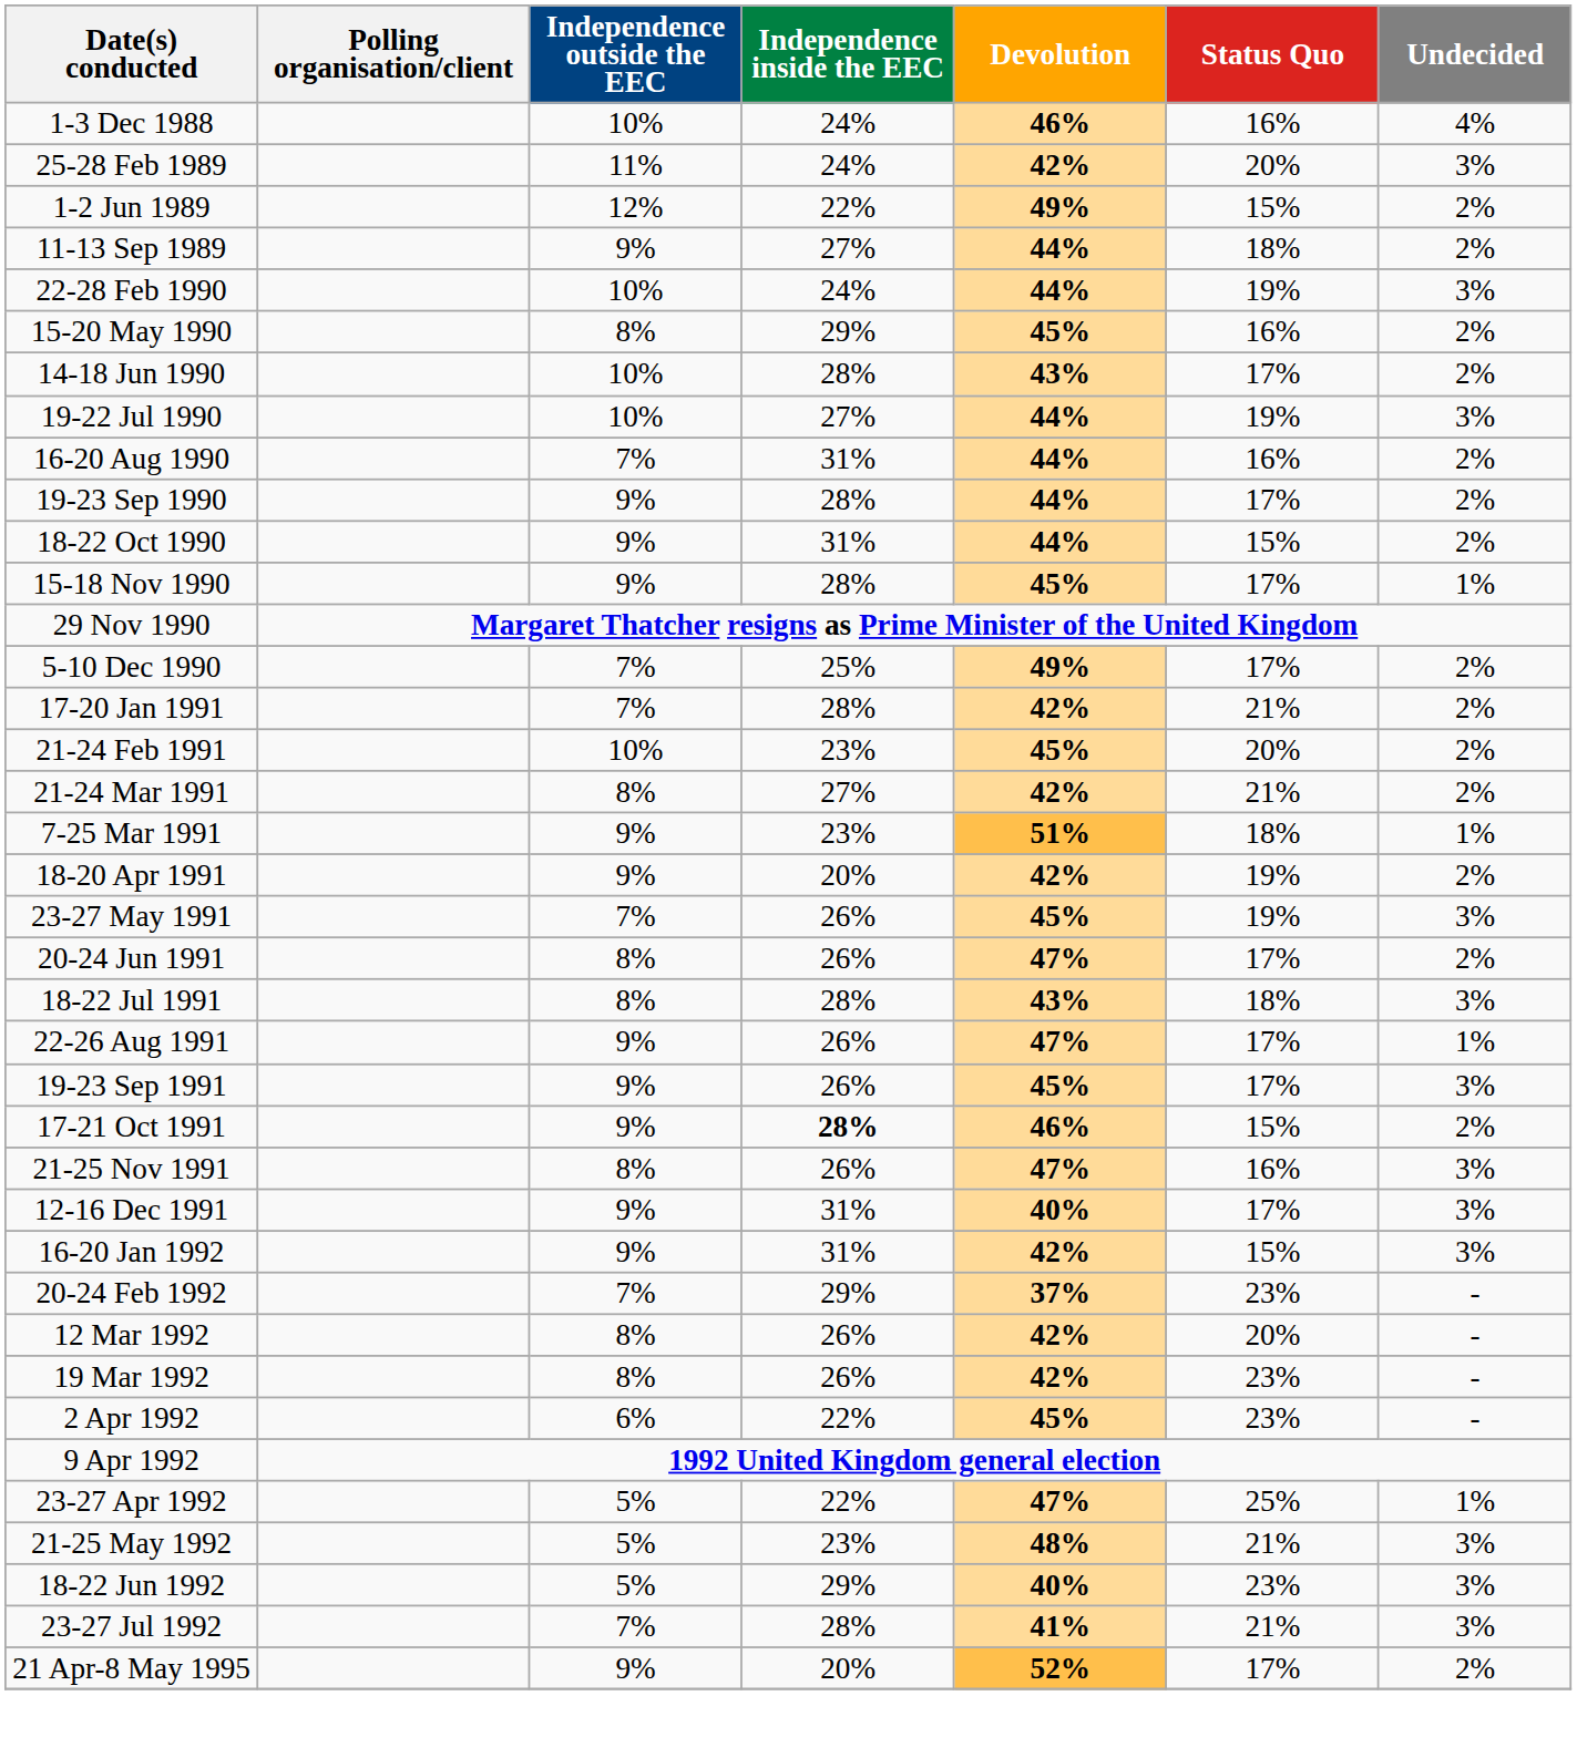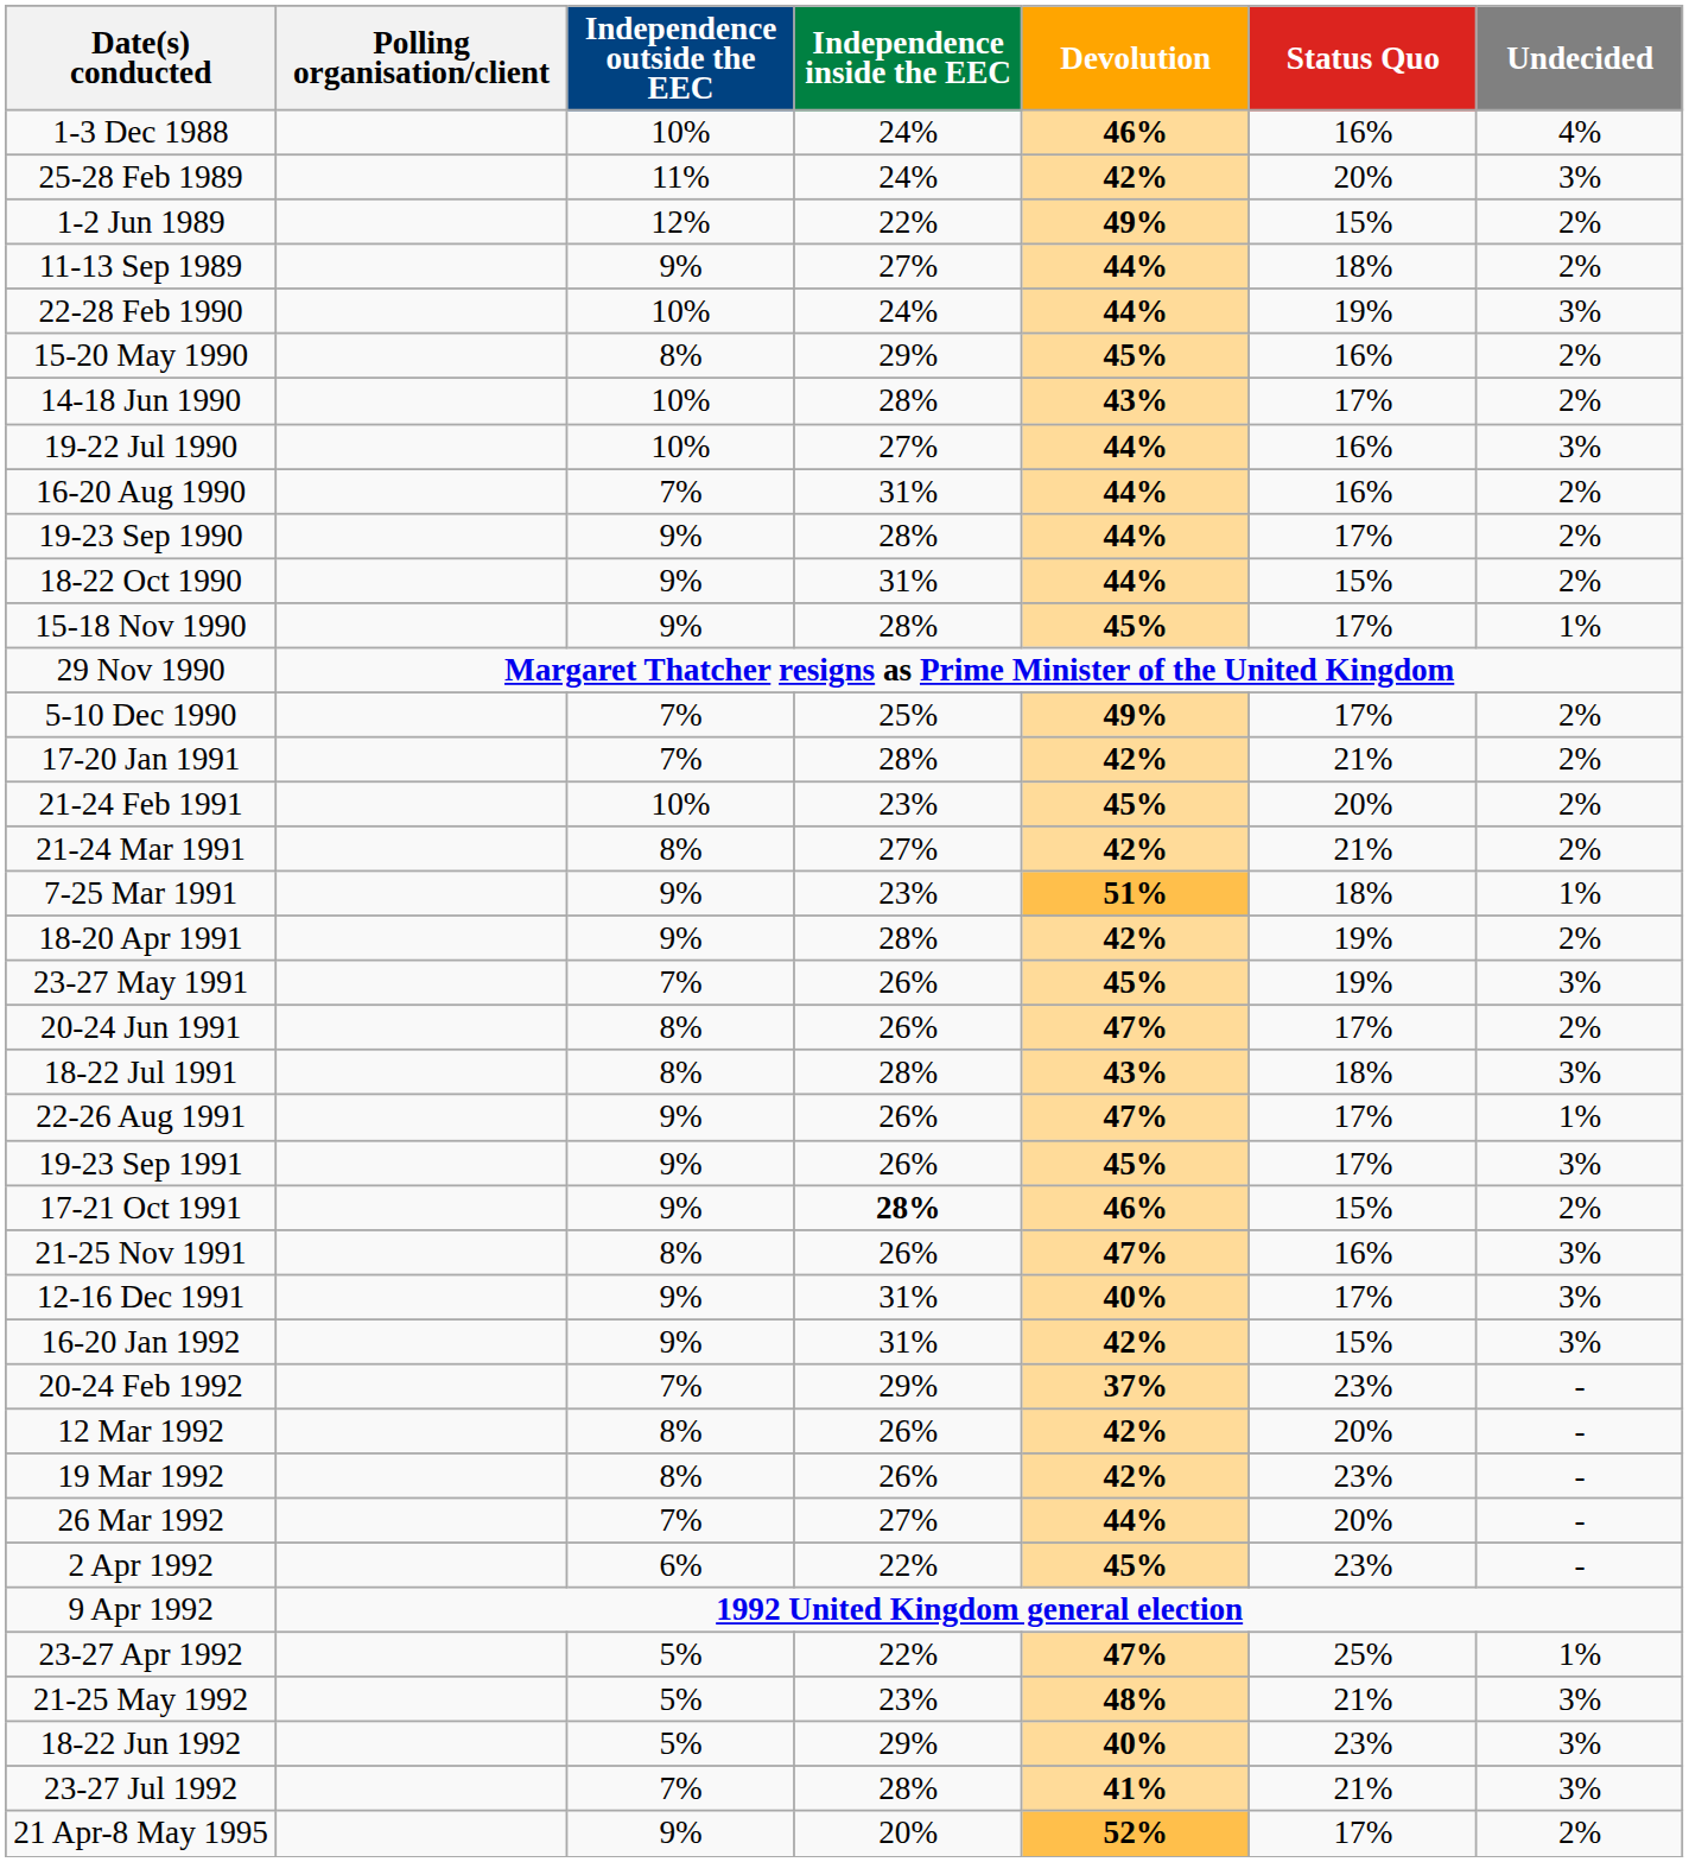 <table class="wikitable sortable" style="text-align: center; line-height: 14px; font-size: 95%;">
 <tr>
 <th style="width: 120px;" !>Date(s)<br>conducted</th>
 <th style="width: 130px;">Polling organisation/client</th>
 <th class="unsortable" style="background:#004281; width: 100px; color: white;">Independence outside the EEC</th>
 <th class="unsortable" style="background: rgb(0, 129, 66); width: 100px; color: white;">Independence inside the EEC</th>
 <th class="unsortable" style="background: orange; width: 100px; color: white;">Devolution</th>
 <th class="unsortable" style="background: rgb(220, 36, 31); width: 100px; color: white;">Status Quo</th>
 <th class="unsortable" style="background: gray; width: 90px; color: white;">Undecided</th>
 </tr>
 <tr>
 <td data-sort-value="1988-12-3">1-3 Dec 1988</td>
 <td></td>
 <td>10%</td>
 <td>24%</td>
 <td style="background: rgb(255, 219, 153);"><strong>46%</strong></td>
 <td>16%</td>
 <td>4%</td>
 </tr>
 <tr>
 <td data-sort-value="1989-2-28">25-28 Feb 1989</td>
 <td></td>
 <td>11%</td>
 <td>24%</td>
 <td style="background: rgb(255, 219, 153);"><strong>42%</strong></td>
 <td>20%</td>
 <td>3%</td>
 </tr>
 <tr>
 <td data-sort-value="1989-6-1">1-2 Jun 1989</td>
 <td></td>
 <td>12%</td>
 <td>22%</td>
 <td style="background: rgb(255, 219, 153);"><strong>49%</strong></td>
 <td>15%</td>
 <td>2%</td>
 </tr>
 <tr>
 <td data-sort-value="1989-9-13">11-13 Sep 1989</td>
 <td></td>
 <td>9%</td>
 <td>27%</td>
 <td style="background: rgb(255, 219, 153);"><strong>44%</strong></td>
 <td>18%</td>
 <td>2%</td>
 </tr>
 <tr>
 <td data-sort-value="1990-2-28">22-28 Feb 1990</td>
 <td></td>
 <td>10%</td>
 <td>24%</td>
 <td style="background: rgb(255, 219, 153);"><strong>44%</strong></td>
 <td>19%</td>
 <td>3%</td>
 </tr>
 <tr>
 <td data-sort-value="1990-5-20">15-20 May 1990</td>
 <td></td>
 <td>8%</td>
 <td>29%</td>
 <td style="background: rgb(255, 219, 153);"><strong>45%</strong></td>
 <td>16%</td>
 <td>2%</td>
 </tr>
 <tr>
 <td data-sort-value="1990-6-18">14-18 Jun 1990</td>
 <td></td>
 <td>10%</td>
 <td>28%</td>
 <td style="background: rgb(255, 219, 153);"><strong>43%</strong></td>
 <td>17%</td>
 <td>2%</td>
 </tr>
 <tr>
 <td data-sort-value="1990-7-22">19-22 Jul 1990</td>
 <td></td>
 <td>10%</td>
 <td>27%</td>
 <td style="background: rgb(255, 219, 153);"><strong>44%</strong></td>
-<td>19%</td>
+<td>16%</td>
 <td>3%</td>
 </tr>
 <tr>
 <td data-sort-value="1990-8-20">16-20 Aug 1990</td>
 <td></td>
 <td>7%</td>
 <td>31%</td>
 <td style="background: rgb(255, 219, 153);"><strong>44%</strong></td>
 <td>16%</td>
 <td>2%</td>
 </tr>
 <tr>
 <td data-sort-value="1990-9-23">19-23 Sep 1990</td>
 <td></td>
 <td>9%</td>
 <td>28%</td>
 <td style="background: rgb(255, 219, 153);"><strong>44%</strong></td>
 <td>17%</td>
 <td>2%</td>
 </tr>
 <tr>
 <td data-sort-value="1990-10-22">18-22 Oct 1990</td>
 <td></td>
 <td>9%</td>
 <td>31%</td>
 <td style="background: rgb(255, 219, 153);"><strong>44%</strong></td>
 <td>15%</td>
 <td>2%</td>
 </tr>
 <tr>
 <td data-sort-value="1990-11-18">15-18 Nov 1990</td>
 <td></td>
 <td>9%</td>
 <td>28%</td>
 <td style="background: rgb(255, 219, 153);"><strong>45%</strong></td>
 <td>17%</td>
 <td>1%</td>
 </tr>
 <tr>
 <td data-sort-value="1990-11-29">29 Nov 1990</td>
 <td colspan="6"><strong><a href='#'>Margaret Thatcher</a> <a href='#'>resigns</a> as <a href='#'>Prime Minister of the United Kingdom</a></strong></td>
 </tr>
 <tr>
 <td data-sort-value="1990-12-10">5-10 Dec 1990</td>
 <td></td>
 <td>7%</td>
 <td>25%</td>
 <td style="background: rgb(255, 219, 153);"><strong>49%</strong></td>
 <td>17%</td>
 <td>2%</td>
 </tr>
 <tr>
 <td data-sort-value="1991-1-20">17-20 Jan 1991</td>
 <td></td>
 <td>7%</td>
 <td>28%</td>
 <td style="background: rgb(255, 219, 153);"><strong>42%</strong></td>
 <td>21%</td>
 <td>2%</td>
 </tr>
 <tr>
 <td data-sort-value="1991-2-24">21-24 Feb 1991</td>
 <td></td>
 <td>10%</td>
 <td>23%</td>
 <td style="background: rgb(255, 219, 153);"><strong>45%</strong></td>
 <td>20%</td>
 <td>2%</td>
 </tr>
 <tr>
 <td data-sort-value="1991-3-24">21-24 Mar 1991</td>
 <td></td>
 <td>8%</td>
 <td>27%</td>
 <td style="background: rgb(255, 219, 153);"><strong>42%</strong></td>
 <td>21%</td>
 <td>2%</td>
 </tr>
 <tr>
 <td data-sort-value="1991-3-25">7-25 Mar 1991</td>
 <td></td>
 <td>9%</td>
 <td>23%</td>
 <td style="background: rgb(255, 191, 75);"><strong>51%</strong></td>
 <td>18%</td>
 <td>1%</td>
 </tr>
 <tr>
 <td data-sort-value="1991-4-20">18-20 Apr 1991</td>
 <td></td>
 <td>9%</td>
-<td>20%</td>
+<td>28%</td>
 <td style="background: rgb(255, 219, 153);"><strong>42%</strong></td>
 <td>19%</td>
 <td>2%</td>
 </tr>
 <tr>
 <td data-sort-value="1991-5-27">23-27 May 1991</td>
 <td></td>
 <td>7%</td>
 <td>26%</td>
 <td style="background: rgb(255, 219, 153);"><strong>45%</strong></td>
 <td>19%</td>
 <td>3%</td>
 </tr>
 <tr>
 <td data-sort-value="1991-6-24">20-24 Jun 1991</td>
 <td></td>
 <td>8%</td>
 <td>26%</td>
 <td style="background: rgb(255, 219, 153);"><strong>47%</strong></td>
 <td>17%</td>
 <td>2%</td>
 </tr>
 <tr>
 <td data-sort-value="1991-7-22">18-22 Jul 1991</td>
 <td></td>
 <td>8%</td>
 <td>28%</td>
 <td style="background: rgb(255, 219, 153);"><strong>43%</strong></td>
 <td>18%</td>
 <td>3%</td>
 </tr>
 <tr>
 <td data-sort-value="1991-8-26">22-26 Aug 1991</td>
 <td></td>
 <td>9%</td>
 <td>26%</td>
 <td style="background: rgb(255, 219, 153);"><strong>47%</strong></td>
 <td>17%</td>
 <td>1%</td>
 </tr>
 <tr>
 <td data-sort-value="1991-9-23">19-23 Sep 1991</td>
 <td></td>
 <td>9%</td>
 <td>26%</td>
 <td style="background: rgb(255, 219, 153);"><strong>45%</strong></td>
 <td>17%</td>
 <td>3%</td>
 </tr>
 <tr>
 <td data-sort-value="1991-10-21">17-21 Oct 1991</td>
 <td></td>
 <td>9%</td>
 <td><strong>28%</strong></td>
 <td style="background: rgb(255, 219, 153);"><strong>46%</strong></td>
 <td>15%</td>
 <td>2%</td>
 </tr>
 <tr>
 <td data-sort-value="1991-11-25">21-25 Nov 1991</td>
 <td></td>
 <td>8%</td>
 <td>26%</td>
 <td style="background: rgb(255, 219, 153);"><strong>47%</strong></td>
 <td>16%</td>
 <td>3%</td>
 </tr>
 <tr>
 <td data-sort-value="1991-12-16">12-16 Dec 1991</td>
 <td></td>
 <td>9%</td>
 <td>31%</td>
 <td style="background: rgb(255, 219, 153);"><strong>40%</strong></td>
 <td>17%</td>
 <td>3%</td>
 </tr>
 <tr>
 <td data-sort-value="1992-1-20">16-20 Jan 1992</td>
 <td></td>
 <td>9%</td>
 <td>31%</td>
 <td style="background: rgb(255, 219, 153);"><strong>42%</strong></td>
 <td>15%</td>
 <td>3%</td>
 </tr>
 <tr>
 <td data-sort-value="1992-2-24">20-24 Feb 1992</td>
 <td></td>
 <td>7%</td>
 <td>29%</td>
 <td style="background: rgb(255, 219, 153);"><strong>37%</strong></td>
 <td>23%</td>
 <td>-</td>
 </tr>
 <tr>
 <td data-sort-value="1992-3-12">12 Mar 1992</td>
 <td></td>
 <td>8%</td>
 <td>26%</td>
 <td style="background: rgb(255, 219, 153);"><strong>42%</strong></td>
 <td>20%</td>
 <td>-</td>
 </tr>
 <tr>
 <td data-sort-value="1992-3-19">19 Mar 1992</td>
 <td></td>
 <td>8%</td>
 <td>26%</td>
 <td style="background: rgb(255, 219, 153);"><strong>42%</strong></td>
 <td>23%</td>
 <td>-</td>
 </tr>
 <tr>
+<td data-sort-value="1992-3-26">26 Mar 1992</td>
+<td></td>
+<td>7%</td>
+<td>27%</td>
+<td style="background: rgb(255, 219, 153);"><strong>44%</strong></td>
+<td>20%</td>
+<td>-</td>
+</tr>
+<tr>
 <td data-sort-value="1992-4-2">2 Apr 1992</td>
 <td></td>
 <td>6%</td>
 <td>22%</td>
 <td style="background: rgb(255, 219, 153);"><strong>45%</strong></td>
 <td>23%</td>
 <td>-</td>
 </tr>
 <tr>
 <td data-sort-value="1992-4-9">9 Apr 1992</td>
 <td colspan="6"><strong><a href='#'>1992 United Kingdom general election</a></strong></td>
 </tr>
 <tr>
 <td data-sort-value="1992-4-27">23-27 Apr 1992</td>
 <td></td>
 <td>5%</td>
 <td>22%</td>
 <td style="background: rgb(255, 219, 153);"><strong>47%</strong></td>
 <td>25%</td>
 <td>1%</td>
 </tr>
 <tr>
 <td data-sort-value="1992-5-25">21-25 May 1992</td>
 <td></td>
 <td>5%</td>
 <td>23%</td>
 <td style="background: rgb(255, 219, 153);"><strong>48%</strong></td>
 <td>21%</td>
 <td>3%</td>
 </tr>
 <tr>
 <td data-sort-value="1992-6-22">18-22 Jun 1992</td>
 <td></td>
 <td>5%</td>
 <td>29%</td>
 <td style="background: rgb(255, 219, 153);"><strong>40%</strong></td>
 <td>23%</td>
 <td>3%</td>
 </tr>
 <tr>
 <td data-sort-value="1992-7-27">23-27 Jul 1992</td>
 <td></td>
 <td>7%</td>
 <td>28%</td>
 <td style="background: rgb(255, 219, 153);"><strong>41%</strong></td>
 <td>21%</td>
 <td>3%</td>
 </tr>
 <tr>
 <td data-sort-value="1995-5-8">21 Apr-8 May 1995</td>
 <td></td>
 <td>9%</td>
 <td>20%</td>
 <td style="background: rgb(255, 191, 75);"><strong>52%</strong></td>
 <td>17%</td>
 <td>2%</td>
 </tr>
 <tr>
 </tr>
 </table>
